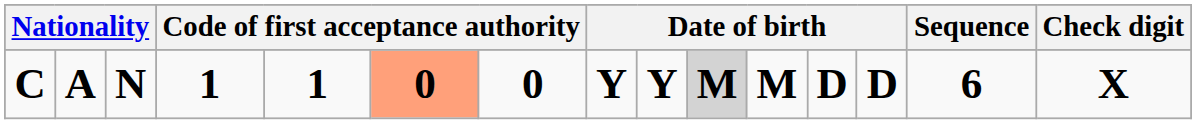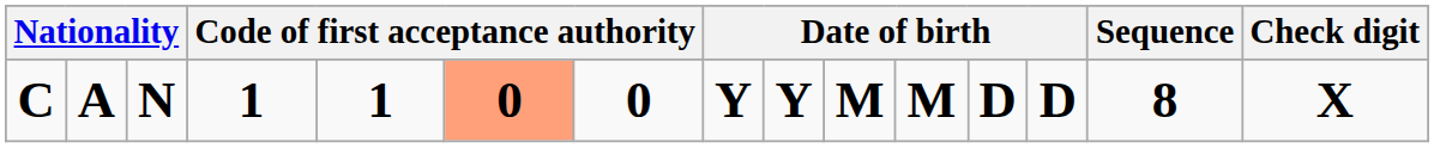 <table class="wikitable">
 <tr>
 <th colspan="3"><a href='#'>Nationality</a></th>
 <th colspan="4">Code of first acceptance authority</th>
 <th colspan="6">Date of birth</th>
 <th>Sequence</th>
 <th>Check digit</th>
 </tr>
 <tr>
 <td align="center" style="font-size:x-large"><strong>C</strong></td>
 <td align="center" style="font-size:x-large"><strong>A</strong></td>
 <td align="center" style="font-size:x-large"><strong>N</strong></td>
 <td align="center" style="font-size:x-large"><strong>1</strong></td>
 <td align="center" style="font-size:x-large"><strong>1</strong></td>
 <td align="center" style="background: lightsalmon; font-size:x-large"><strong>0</strong></td>
 <td align="center" style="font-size:x-large"><strong>0</strong></td>
 <td align="center" style="font-size:x-large"><strong>Y</strong></td>
 <td align="center" style="font-size:x-large"><strong>Y</strong></td>
-<td align="center" style="background: lightgrey; font-size:x-large"><strong>M</strong></td>
+<td align="center" style="font-size:x-large"><strong>M</strong></td>
 <td align="center" style="font-size:x-large"><strong>M</strong></td>
 <td align="center" style="font-size:x-large"><strong>D</strong></td>
 <td align="center" style="font-size:x-large"><strong>D</strong></td>
-<td align="center" style="font-size:x-large"><strong>6</strong></td>
+<td align="center" style="font-size:x-large"><strong>8</strong></td>
 <td align="center" style="font-size:x-large"><strong>X</strong></td>
 </tr>
 </table>
